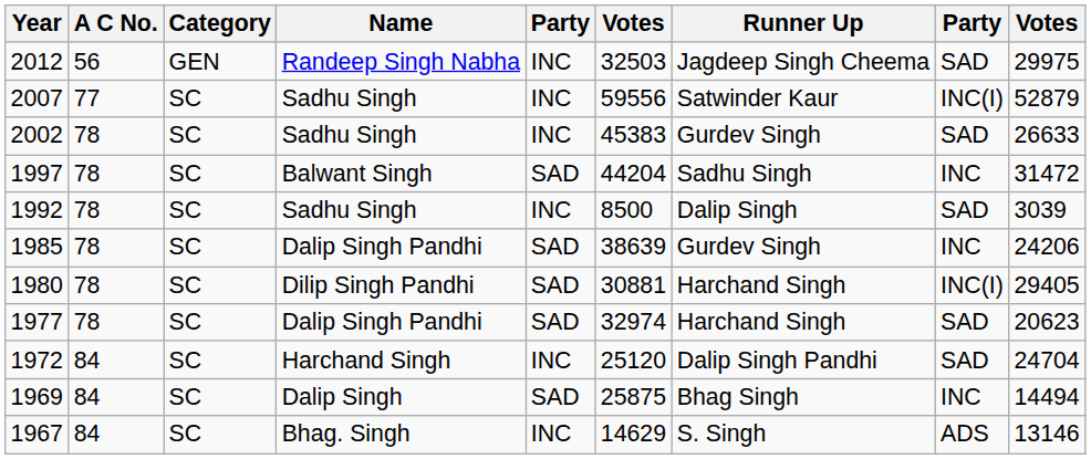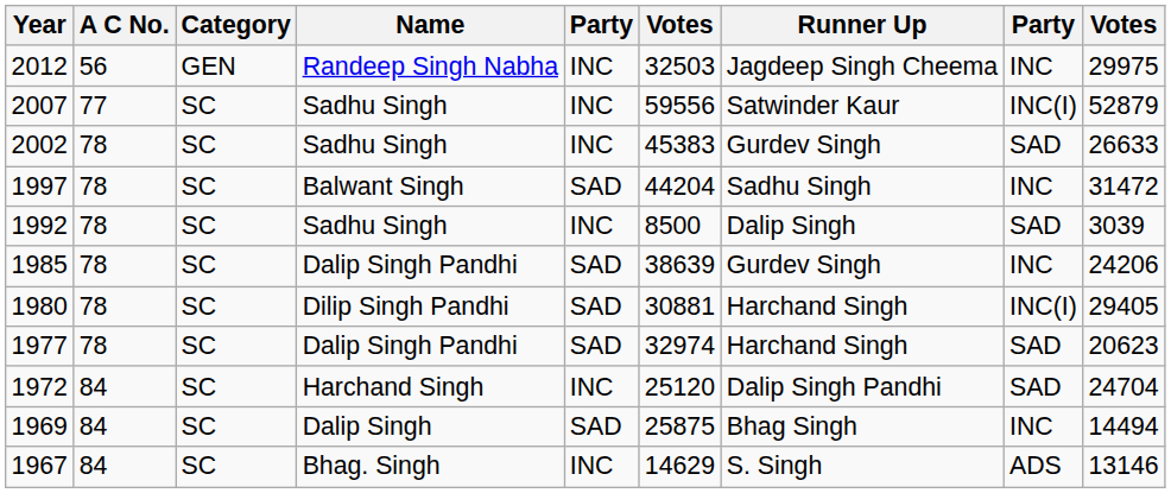 <table class="wikitable sortable col6right col9right">
 <tr>
 <th>Year</th>
 <th>A C No.</th>
 <th>Category</th>
 <th>Name</th>
 <th>Party</th>
 <th>Votes</th>
 <th>Runner Up</th>
 <th>Party</th>
 <th>Votes</th>
 </tr>
 <tr>
 <td>2012</td>
 <td>56</td>
 <td>GEN</td>
 <td><a href='#'>Randeep Singh Nabha</a></td>
 <td>INC</td>
 <td>32503</td>
 <td>Jagdeep Singh Cheema</td>
-<td>SAD</td>
+<td>INC</td>
 <td>29975</td>
 </tr>
 <tr>
 <td>2007</td>
 <td>77</td>
 <td>SC</td>
 <td>Sadhu Singh</td>
 <td>INC</td>
 <td>59556</td>
 <td>Satwinder Kaur</td>
 <td>INC(I)</td>
 <td>52879</td>
 </tr>
 <tr>
 <td>2002</td>
 <td>78</td>
 <td>SC</td>
 <td>Sadhu Singh</td>
 <td>INC</td>
 <td>45383</td>
 <td>Gurdev Singh</td>
 <td>SAD</td>
 <td>26633</td>
 </tr>
 <tr>
 <td>1997</td>
 <td>78</td>
 <td>SC</td>
 <td>Balwant Singh</td>
 <td>SAD</td>
 <td>44204</td>
 <td>Sadhu Singh</td>
 <td>INC</td>
 <td>31472</td>
 </tr>
 <tr>
 <td>1992</td>
 <td>78</td>
 <td>SC</td>
 <td>Sadhu Singh</td>
 <td>INC</td>
 <td>8500</td>
 <td>Dalip Singh</td>
 <td>SAD</td>
 <td>3039</td>
 </tr>
 <tr>
 <td>1985</td>
 <td>78</td>
 <td>SC</td>
 <td>Dalip Singh Pandhi</td>
 <td>SAD</td>
 <td>38639</td>
 <td>Gurdev Singh</td>
 <td>INC</td>
 <td>24206</td>
 </tr>
 <tr>
 <td>1980</td>
 <td>78</td>
 <td>SC</td>
 <td>Dilip Singh Pandhi</td>
 <td>SAD</td>
 <td>30881</td>
 <td>Harchand Singh</td>
 <td>INC(I)</td>
 <td>29405</td>
 </tr>
 <tr>
 <td>1977</td>
 <td>78</td>
 <td>SC</td>
 <td>Dalip Singh Pandhi</td>
 <td>SAD</td>
 <td>32974</td>
 <td>Harchand Singh</td>
 <td>SAD</td>
 <td>20623</td>
 </tr>
 <tr>
 <td>1972</td>
 <td>84</td>
 <td>SC</td>
 <td>Harchand Singh</td>
 <td>INC</td>
 <td>25120</td>
 <td>Dalip Singh Pandhi</td>
 <td>SAD</td>
 <td>24704</td>
 </tr>
 <tr>
 <td>1969</td>
 <td>84</td>
 <td>SC</td>
 <td>Dalip Singh</td>
 <td>SAD</td>
 <td>25875</td>
 <td>Bhag Singh</td>
 <td>INC</td>
 <td>14494</td>
 </tr>
 <tr>
 <td>1967</td>
 <td>84</td>
 <td>SC</td>
 <td>Bhag. Singh</td>
 <td>INC</td>
 <td>14629</td>
 <td>S. Singh</td>
 <td>ADS</td>
 <td>13146</td>
 </tr>
 </table>
